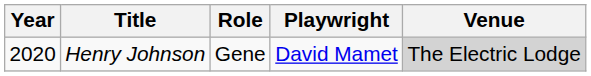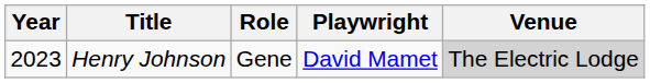 <table class="wikitable sortable">
 <tr>
 <th>Year</th>
 <th>Title</th>
 <th>Role</th>
 <th>Playwright</th>
 <th scope="col" class="unsortable">Venue</th>
 </tr>
 <tr>
-<td>2020</td>
+<td>2023</td>
 <td><em>Henry Johnson</em></td>
 <td>Gene</td>
 <td><a href='#'>David Mamet</a></td>
 <td style="background: lightgrey;">The Electric Lodge</td>
 </tr>
 </table>
